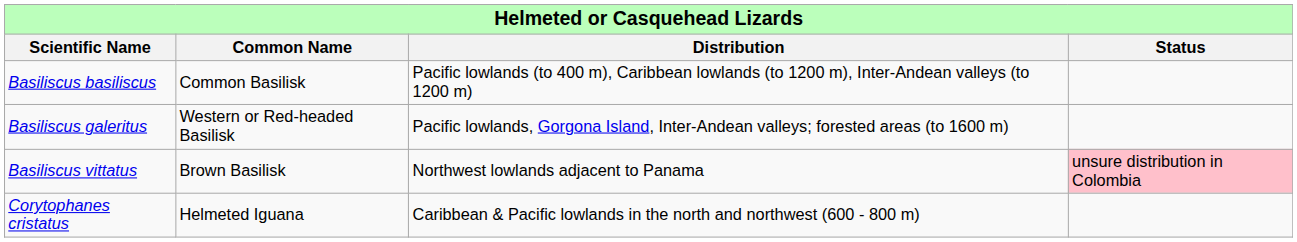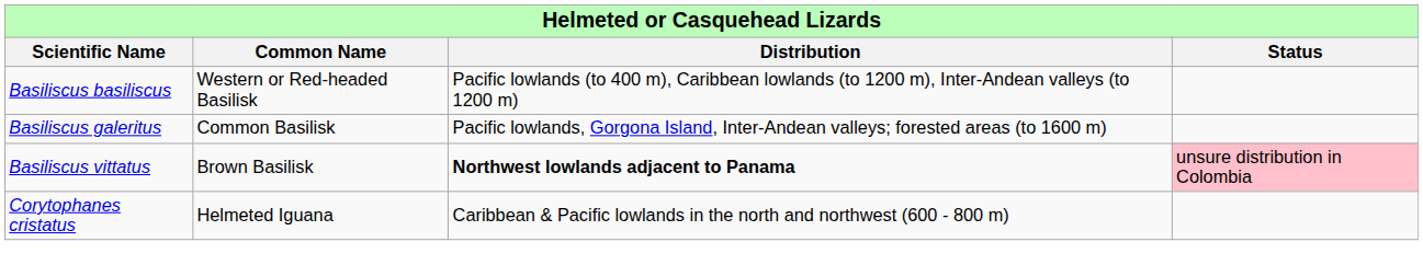 <table class="wikitable" style="width:100%;">
 <tr>
 <td colspan="100%" align="center" bgcolor="#bbffbb"><big><strong>Helmeted or Casquehead Lizards</strong></big></td>
 </tr>
 <tr>
 <th>Scientific Name</th>
 <th>Common Name</th>
 <th>Distribution</th>
 <th>Status</th>
 </tr>
 <tr>
 <td><em><a href='#'>Basiliscus basiliscus</a></em></td>
-<td>Common Basilisk</td>
+<td>Western or Red-headed Basilisk</td>
 <td>Pacific lowlands (to 400 m), Caribbean lowlands (to 1200 m), Inter-Andean valleys (to 1200 m) </td>
 <td></td>
 </tr>
 <tr>
 <td><em><a href='#'>Basiliscus galeritus</a></em></td>
-<td>Western or Red-headed Basilisk</td>
+<td>Common Basilisk</td>
 <td>Pacific lowlands, <a href='#'>Gorgona Island</a>, Inter-Andean valleys; forested areas (to 1600 m) </td>
 <td></td>
 </tr>
 <tr>
 <td><em><a href='#'>Basiliscus vittatus</a></em></td>
 <td>Brown Basilisk</td>
-<td>Northwest lowlands adjacent to Panama</td>
+<td><strong>Northwest lowlands adjacent to Panama</strong></td>
 <td style="background: pink;">unsure distribution in Colombia</td>
 </tr>
 <tr>
 <td><em><a href='#'>Corytophanes cristatus</a></em></td>
 <td>Helmeted Iguana</td>
 <td>Caribbean & Pacific lowlands in the north and northwest (600 - 800 m) </td>
 <td></td>
 </tr>
 </table>
